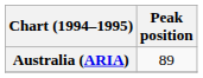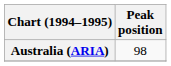 <table class="wikitable sortable plainrowheaders" style="text-align:center">
 <tr>
 <th>Chart (1994–1995)</th>
 <th>Peak<br>position</th>
 </tr>
 <tr>
 <th scope="row">Australia (<a href='#'>ARIA</a>)</th>
-<td>89</td>
+<td>98</td>
 </tr>
 <tr>
 </tr>
 <tr>
 </tr>
 <tr>
 </tr>
 <tr>
 </tr>
 <tr>
 </tr>
 <tr>
 </tr>
 </table>
